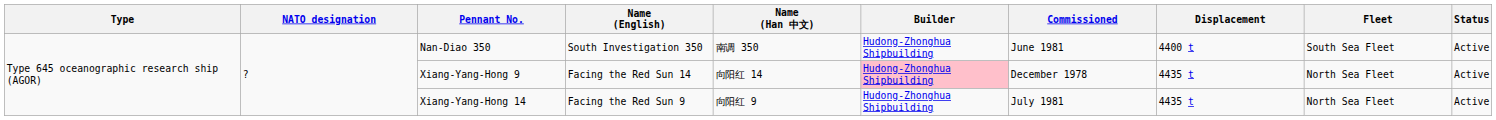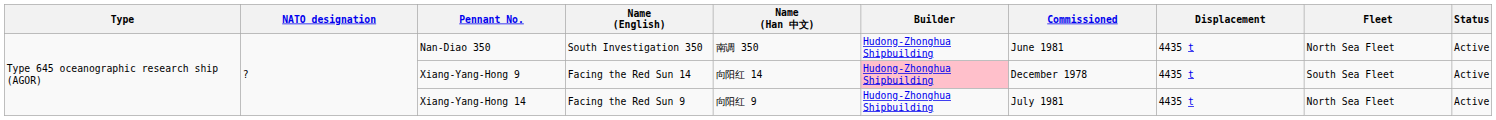 <table class="wikitable sortable"  style="margin:auto; width:100%;">
 <tr>
 <th style="text-align:center; width:16%;">Type</th>
 <th style="text-align:center; width:12%;"><a href='#'>NATO designation</a></th>
 <th style="text-align:center; width:10%;"><a href='#'>Pennant No.</a></th>
 <th style="text-align:center; width:10%;">Name<br>(English)</th>
 <th style="text-align:center; width:10%;">Name<br>(Han 中文)</th>
 <th style="text-align:center; width:10%;">Builder</th>
 <th style="text-align:center; width:10%;"><a href='#'>Commissioned</a></th>
 <th style="text-align:center; width:10%;">Displacement</th>
 <th style="text-align:center; width:10%;">Fleet</th>
 <th style="text-align:center; width:10%;">Status</th>
 </tr>
 <tr>
 <td rowspan="3">Type 645 oceanographic research ship (AGOR)</td>
 <td rowspan="3">?</td>
 <td>Nan-Diao 350</td>
 <td>South Investigation 350</td>
 <td>南调 350</td>
 <td><a href='#'>Hudong-Zhonghua Shipbuilding</a></td>
 <td>June 1981</td>
-<td>4400 <a href='#'>t</a></td>
-<td>South Sea Fleet</td>
+<td>4435 <a href='#'>t</a></td>
+<td>North Sea Fleet</td>
 <td><span>Active</span></td>
 </tr>
 <tr>
 <td>Xiang-Yang-Hong 9</td>
 <td>Facing the Red Sun 14</td>
 <td>向阳红 14</td>
 <td style="background: pink;"><a href='#'>Hudong-Zhonghua Shipbuilding</a></td>
 <td>December 1978</td>
 <td>4435 <a href='#'>t</a></td>
-<td>North Sea Fleet</td>
+<td>South Sea Fleet</td>
 <td><span>Active</span></td>
 </tr>
 <tr>
 <td>Xiang-Yang-Hong 14</td>
 <td>Facing the Red Sun 9</td>
 <td>向阳红 9</td>
 <td><a href='#'>Hudong-Zhonghua Shipbuilding</a></td>
 <td>July 1981</td>
 <td>4435 <a href='#'>t</a></td>
 <td>North Sea Fleet</td>
 <td><span>Active</span></td>
 </tr>
 </table>
